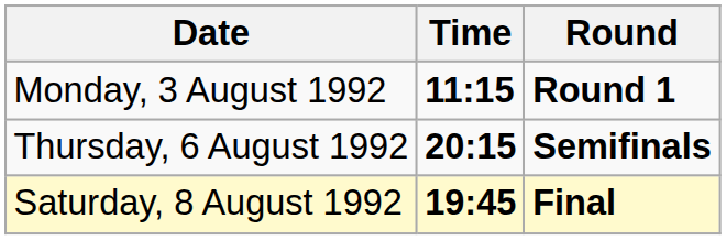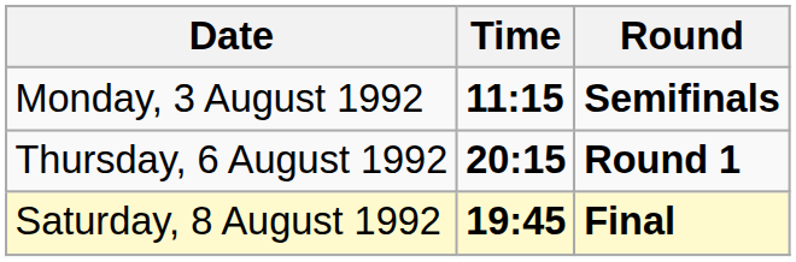 <table class="wikitable">
 <tr>
 <th>Date</th>
 <th>Time</th>
 <th>Round</th>
 </tr>
 <tr>
 <td>Monday, 3 August 1992</td>
 <td><strong>11:15</strong></td>
-<td><strong>Round 1</strong></td>
+<td><strong>Semifinals</strong></td>
 </tr>
 <tr>
 <td>Thursday, 6 August 1992</td>
 <td><strong>20:15</strong></td>
-<td><strong>Semifinals</strong></td>
+<td><strong>Round 1</strong></td>
 </tr>
 <tr style=background:lemonchiffon>
 <td>Saturday, 8 August 1992</td>
 <td><strong>19:45</strong></td>
 <td><strong>Final</strong></td>
 </tr>
 </table>
